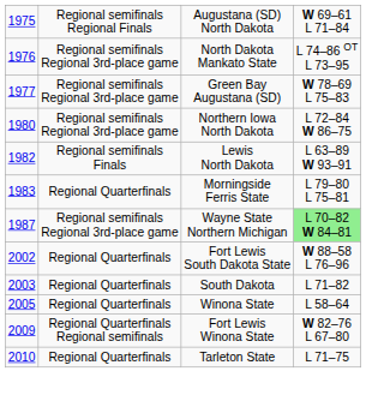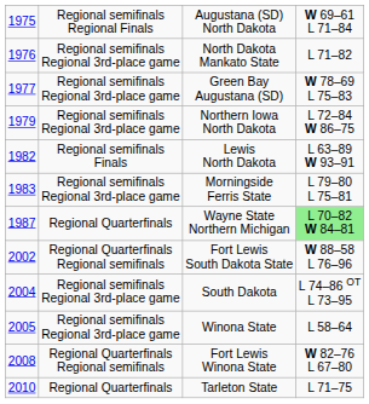 <table class="wikitable">
 <tr align="center">
 <td><a href='#'>1975</a></td>
 <td>Regional semifinals<br>Regional Finals</td>
 <td>Augustana (SD)<br>North Dakota</td>
 <td><strong>W</strong> 69–61<br>L 71–84</td>
 </tr>
 <tr align="center">
 <td><a href='#'>1976</a></td>
 <td>Regional semifinals<br>Regional 3rd-place game</td>
 <td>North Dakota<br>Mankato State</td>
-<td>L 74–86 <sup>OT</sup><br>L 73–95</td>
+<td>L 71–82</td>
 </tr>
 <tr align="center">
 <td><a href='#'>1977</a></td>
 <td>Regional semifinals<br>Regional 3rd-place game</td>
 <td>Green Bay<br>Augustana (SD)</td>
 <td><strong>W</strong> 78–69<br>L 75–83</td>
 </tr>
 <tr align="center">
-<td><a href='#'>1980</a></td>
+<td><a href='#'>1979</a></td>
 <td>Regional semifinals<br>Regional 3rd-place game</td>
 <td>Northern Iowa<br>North Dakota</td>
 <td>L 72–84<br><strong>W</strong> 86–75</td>
 </tr>
 <tr align="center">
 <td><a href='#'>1982</a></td>
 <td>Regional semifinals<br>Finals</td>
 <td>Lewis<br>North Dakota</td>
 <td>L 63–89<br><strong>W</strong> 93–91</td>
 </tr>
 <tr align="center">
 <td><a href='#'>1983</a></td>
-<td>Regional Quarterfinals</td>
+<td>Regional semifinals<br>Regional 3rd-place game</td>
 <td>Morningside<br>Ferris State</td>
 <td>L 79–80<br>L 75–81</td>
 </tr>
 <tr align="center">
 <td><a href='#'>1987</a></td>
-<td>Regional semifinals<br>Regional 3rd-place game</td>
+<td>Regional Quarterfinals</td>
 <td>Wayne State<br>Northern Michigan</td>
 <td style="background: lightgreen;">L 70–82<br><strong>W</strong> 84–81</td>
 </tr>
 <tr align="center">
 <td><a href='#'>2002</a></td>
-<td>Regional Quarterfinals</td>
+<td>Regional Quarterfinals<br>Regional semifinals</td>
 <td>Fort Lewis<br>South Dakota State</td>
 <td><strong>W</strong> 88–58<br>L 76–96</td>
 </tr>
 <tr align="center">
-<td><a href='#'>2003</a></td>
-<td>Regional Quarterfinals</td>
+<td><a href='#'>2004</a></td>
+<td>Regional semifinals<br>Regional 3rd-place game</td>
 <td>South Dakota</td>
-<td>L 71–82</td>
+<td>L 74–86 <sup>OT</sup><br>L 73–95</td>
 </tr>
 <tr align="center">
 <td><a href='#'>2005</a></td>
-<td>Regional Quarterfinals</td>
+<td>Regional semifinals<br>Regional 3rd-place game</td>
 <td>Winona State</td>
 <td>L 58–64</td>
 </tr>
 <tr align="center">
-<td><a href='#'>2009</a></td>
+<td><a href='#'>2008</a></td>
 <td>Regional Quarterfinals<br>Regional semifinals</td>
 <td>Fort Lewis<br>Winona State</td>
 <td><strong>W</strong> 82–76<br>L 67–80</td>
 </tr>
 <tr align="center">
 <td><a href='#'>2010</a></td>
 <td>Regional Quarterfinals</td>
 <td>Tarleton State</td>
 <td>L 71–75</td>
 </tr>
 </table>
